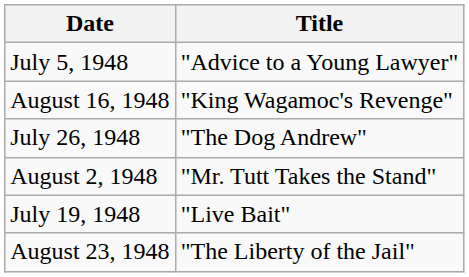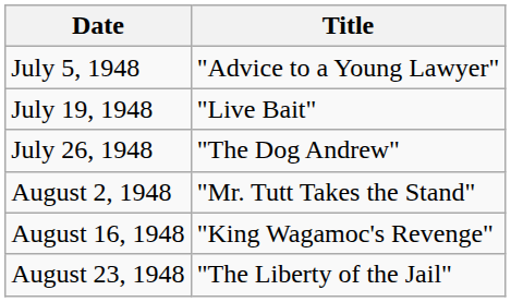 <table class="wikitable">
 <tr>
 <th>Date</th>
 <th>Title</th>
 </tr>
 <tr>
 <td>July 5, 1948</td>
 <td>"Advice to a Young Lawyer"</td>
 </tr>
 <tr>
-<td>August 16, 1948</td>
-<td>"King Wagamoc's Revenge"</td>
+<td>July 19, 1948</td>
+<td>"Live Bait"</td>
 </tr>
 <tr>
 <td>July 26, 1948</td>
 <td>"The Dog Andrew"</td>
 </tr>
 <tr>
 <td>August 2, 1948</td>
 <td>"Mr. Tutt Takes the Stand"</td>
 </tr>
 <tr>
-<td>July 19, 1948</td>
-<td>"Live Bait"</td>
+<td>August 16, 1948</td>
+<td>"King Wagamoc's Revenge"</td>
 </tr>
 <tr>
 <td>August 23, 1948</td>
 <td>"The Liberty of the Jail"</td>
 </tr>
 </table>
